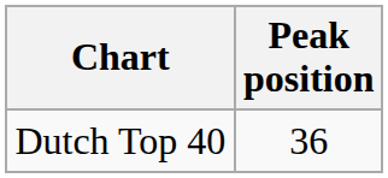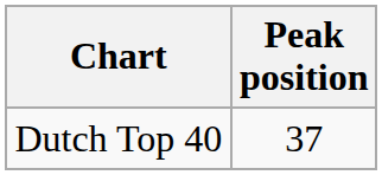 <table class="wikitable">
 <tr>
 <th align="center">Chart</th>
 <th align="center">Peak<br>position</th>
 </tr>
 <tr>
 <td align="left">Dutch Top 40</td>
-<td align="center">36</td>
+<td align="center">37</td>
 </tr>
 </table>
